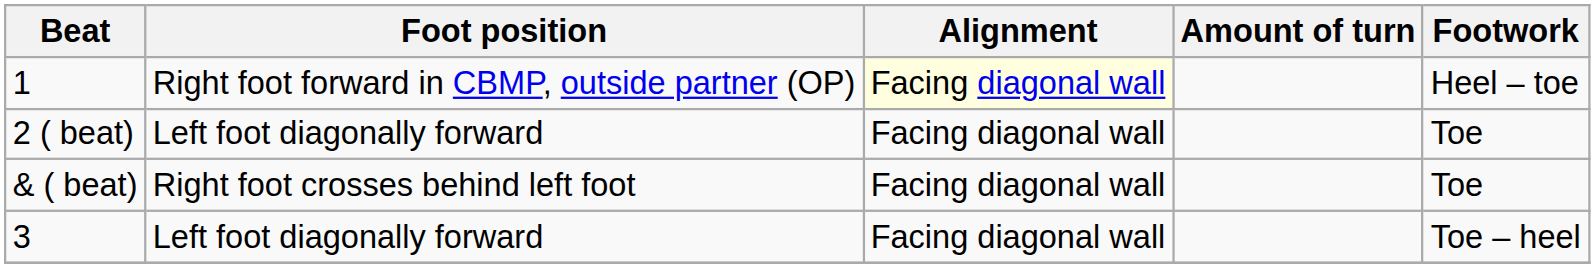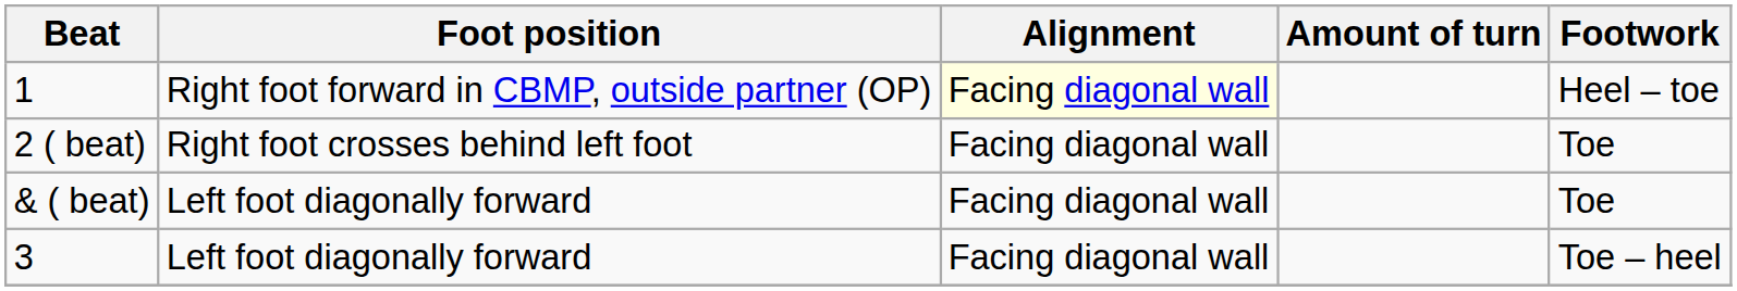 <table class="wikitable" style="font-size:90%;">
 <tr>
 <th>Beat</th>
 <th>Foot position</th>
 <th>Alignment</th>
 <th>Amount of turn</th>
 <th>Footwork</th>
 </tr>
 <tr>
 <td>1</td>
 <td>Right foot forward in <a href='#'>CBMP</a>, <a href='#'>outside partner</a> (OP)</td>
 <td style="background: lightyellow;">Facing <a href='#'>diagonal wall</a></td>
 <td></td>
 <td>Heel – toe</td>
 </tr>
 <tr>
 <td>2 ( beat)</td>
-<td>Left foot diagonally forward</td>
+<td>Right foot crosses behind left foot</td>
 <td>Facing diagonal wall</td>
 <td></td>
 <td>Toe</td>
 </tr>
 <tr>
 <td>& ( beat)</td>
-<td>Right foot crosses behind left foot</td>
+<td>Left foot diagonally forward</td>
 <td>Facing diagonal wall</td>
 <td></td>
 <td>Toe</td>
 </tr>
 <tr>
 <td>3</td>
 <td>Left foot diagonally forward</td>
 <td>Facing diagonal wall</td>
 <td></td>
 <td>Toe – heel</td>
 </tr>
 <tr>
 </tr>
 </table>
